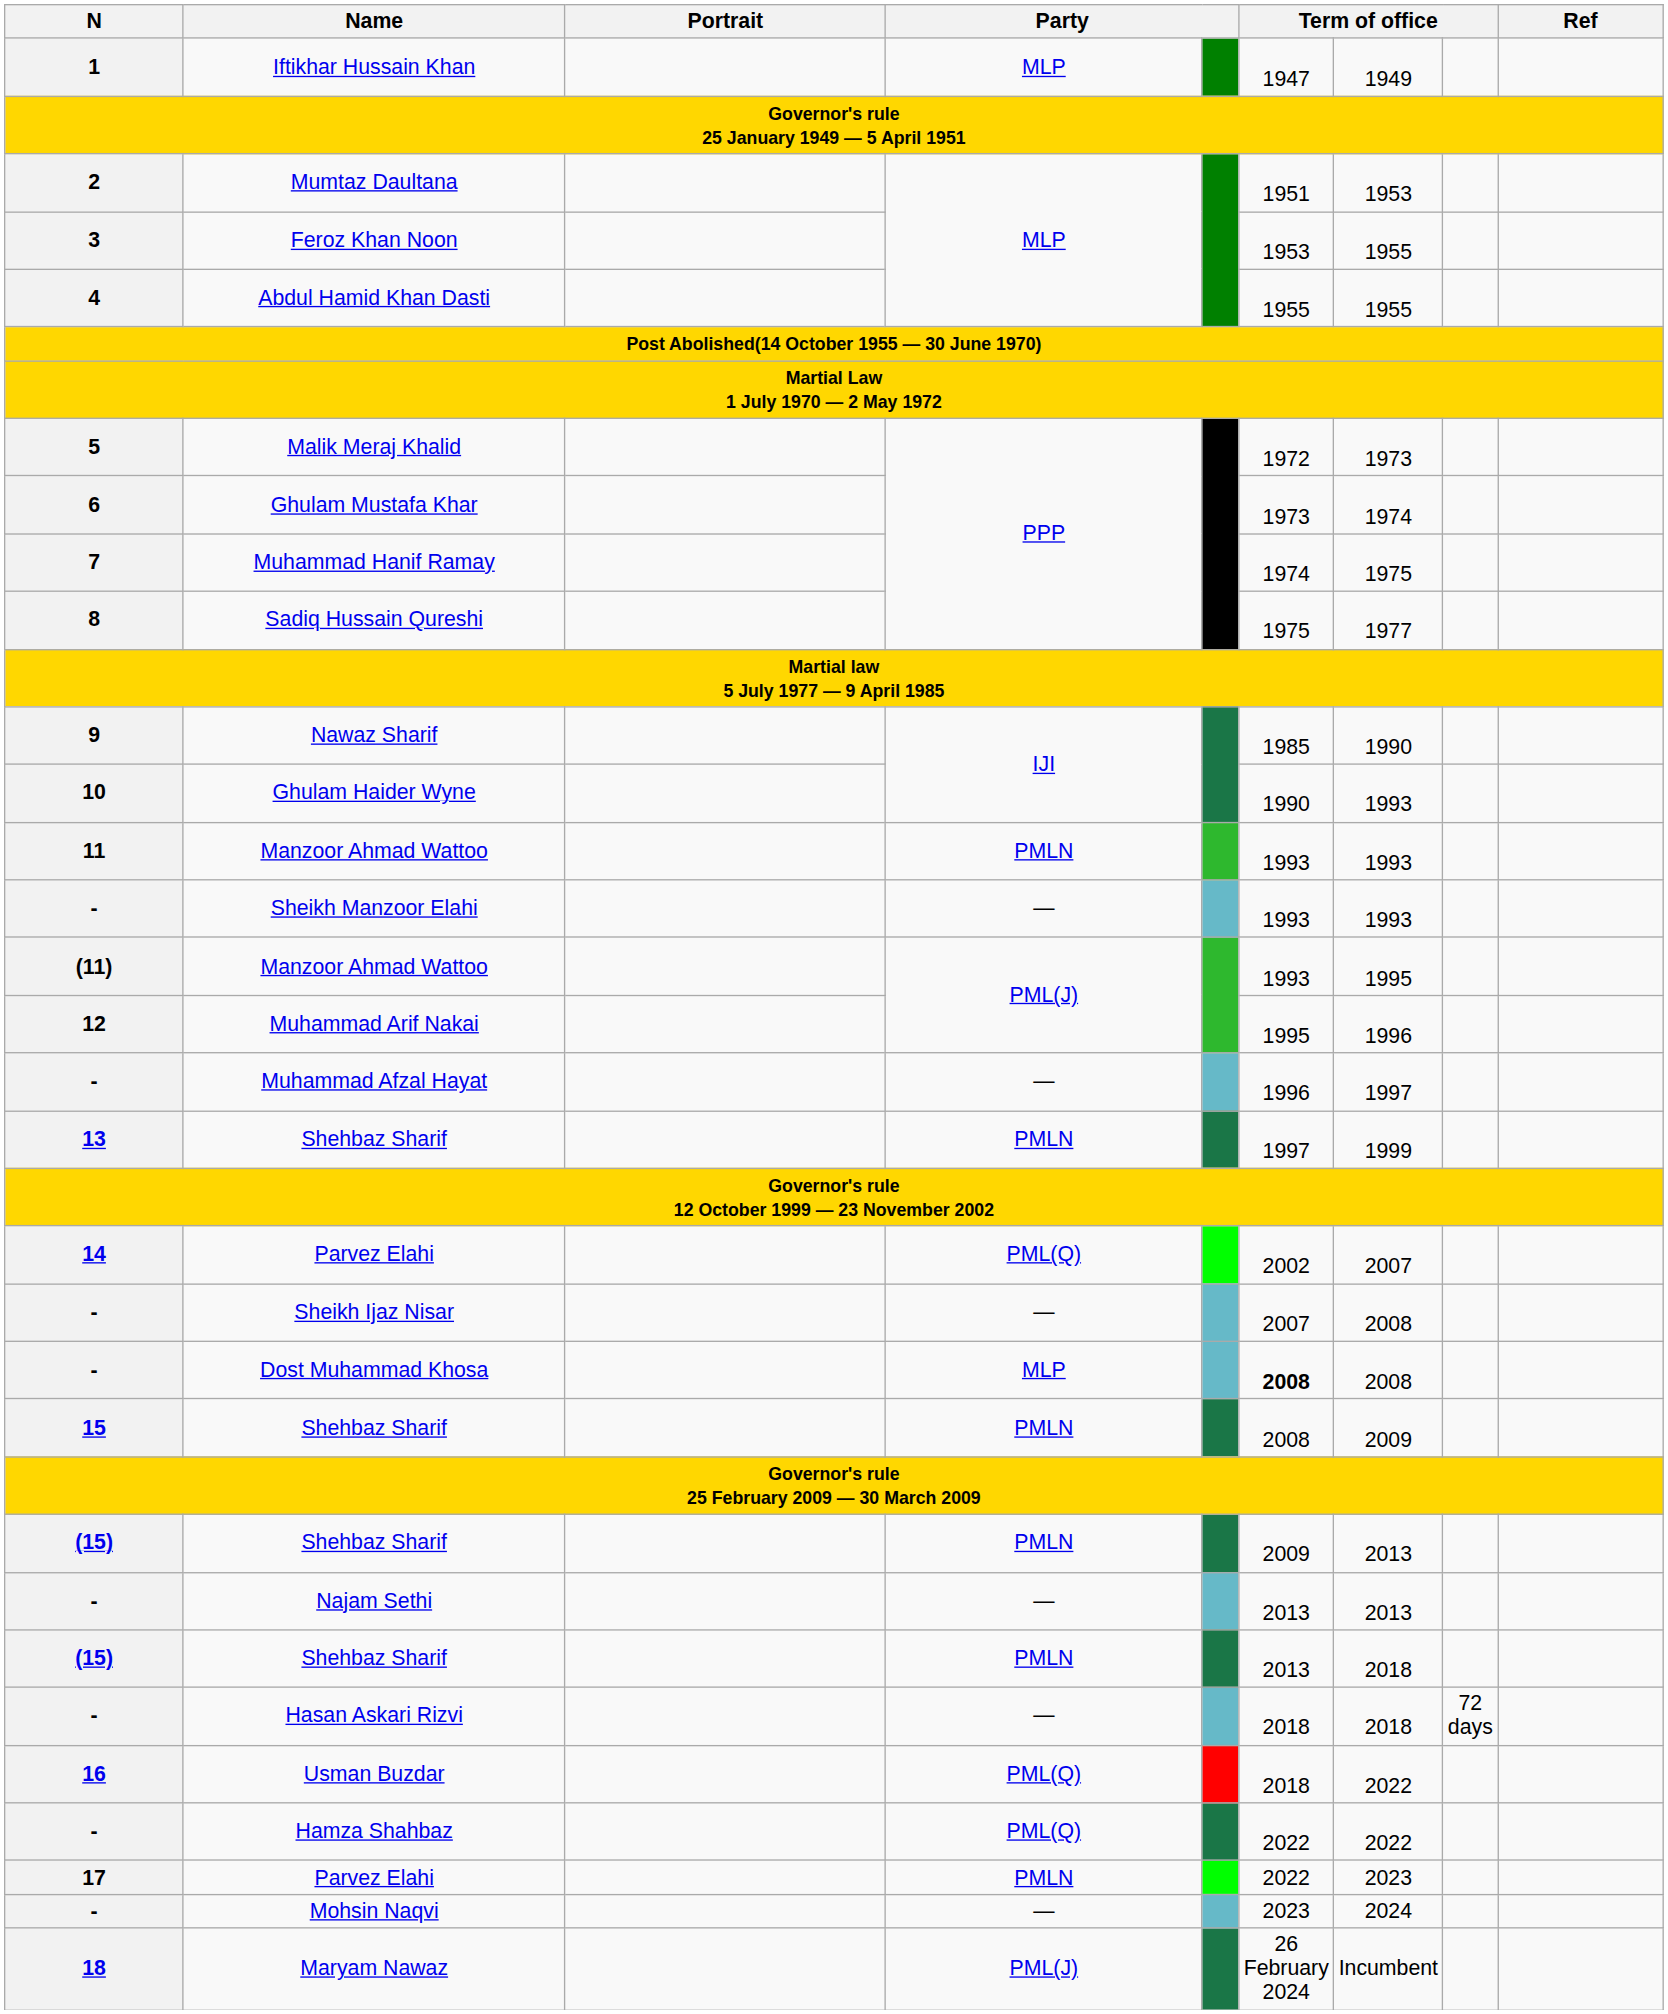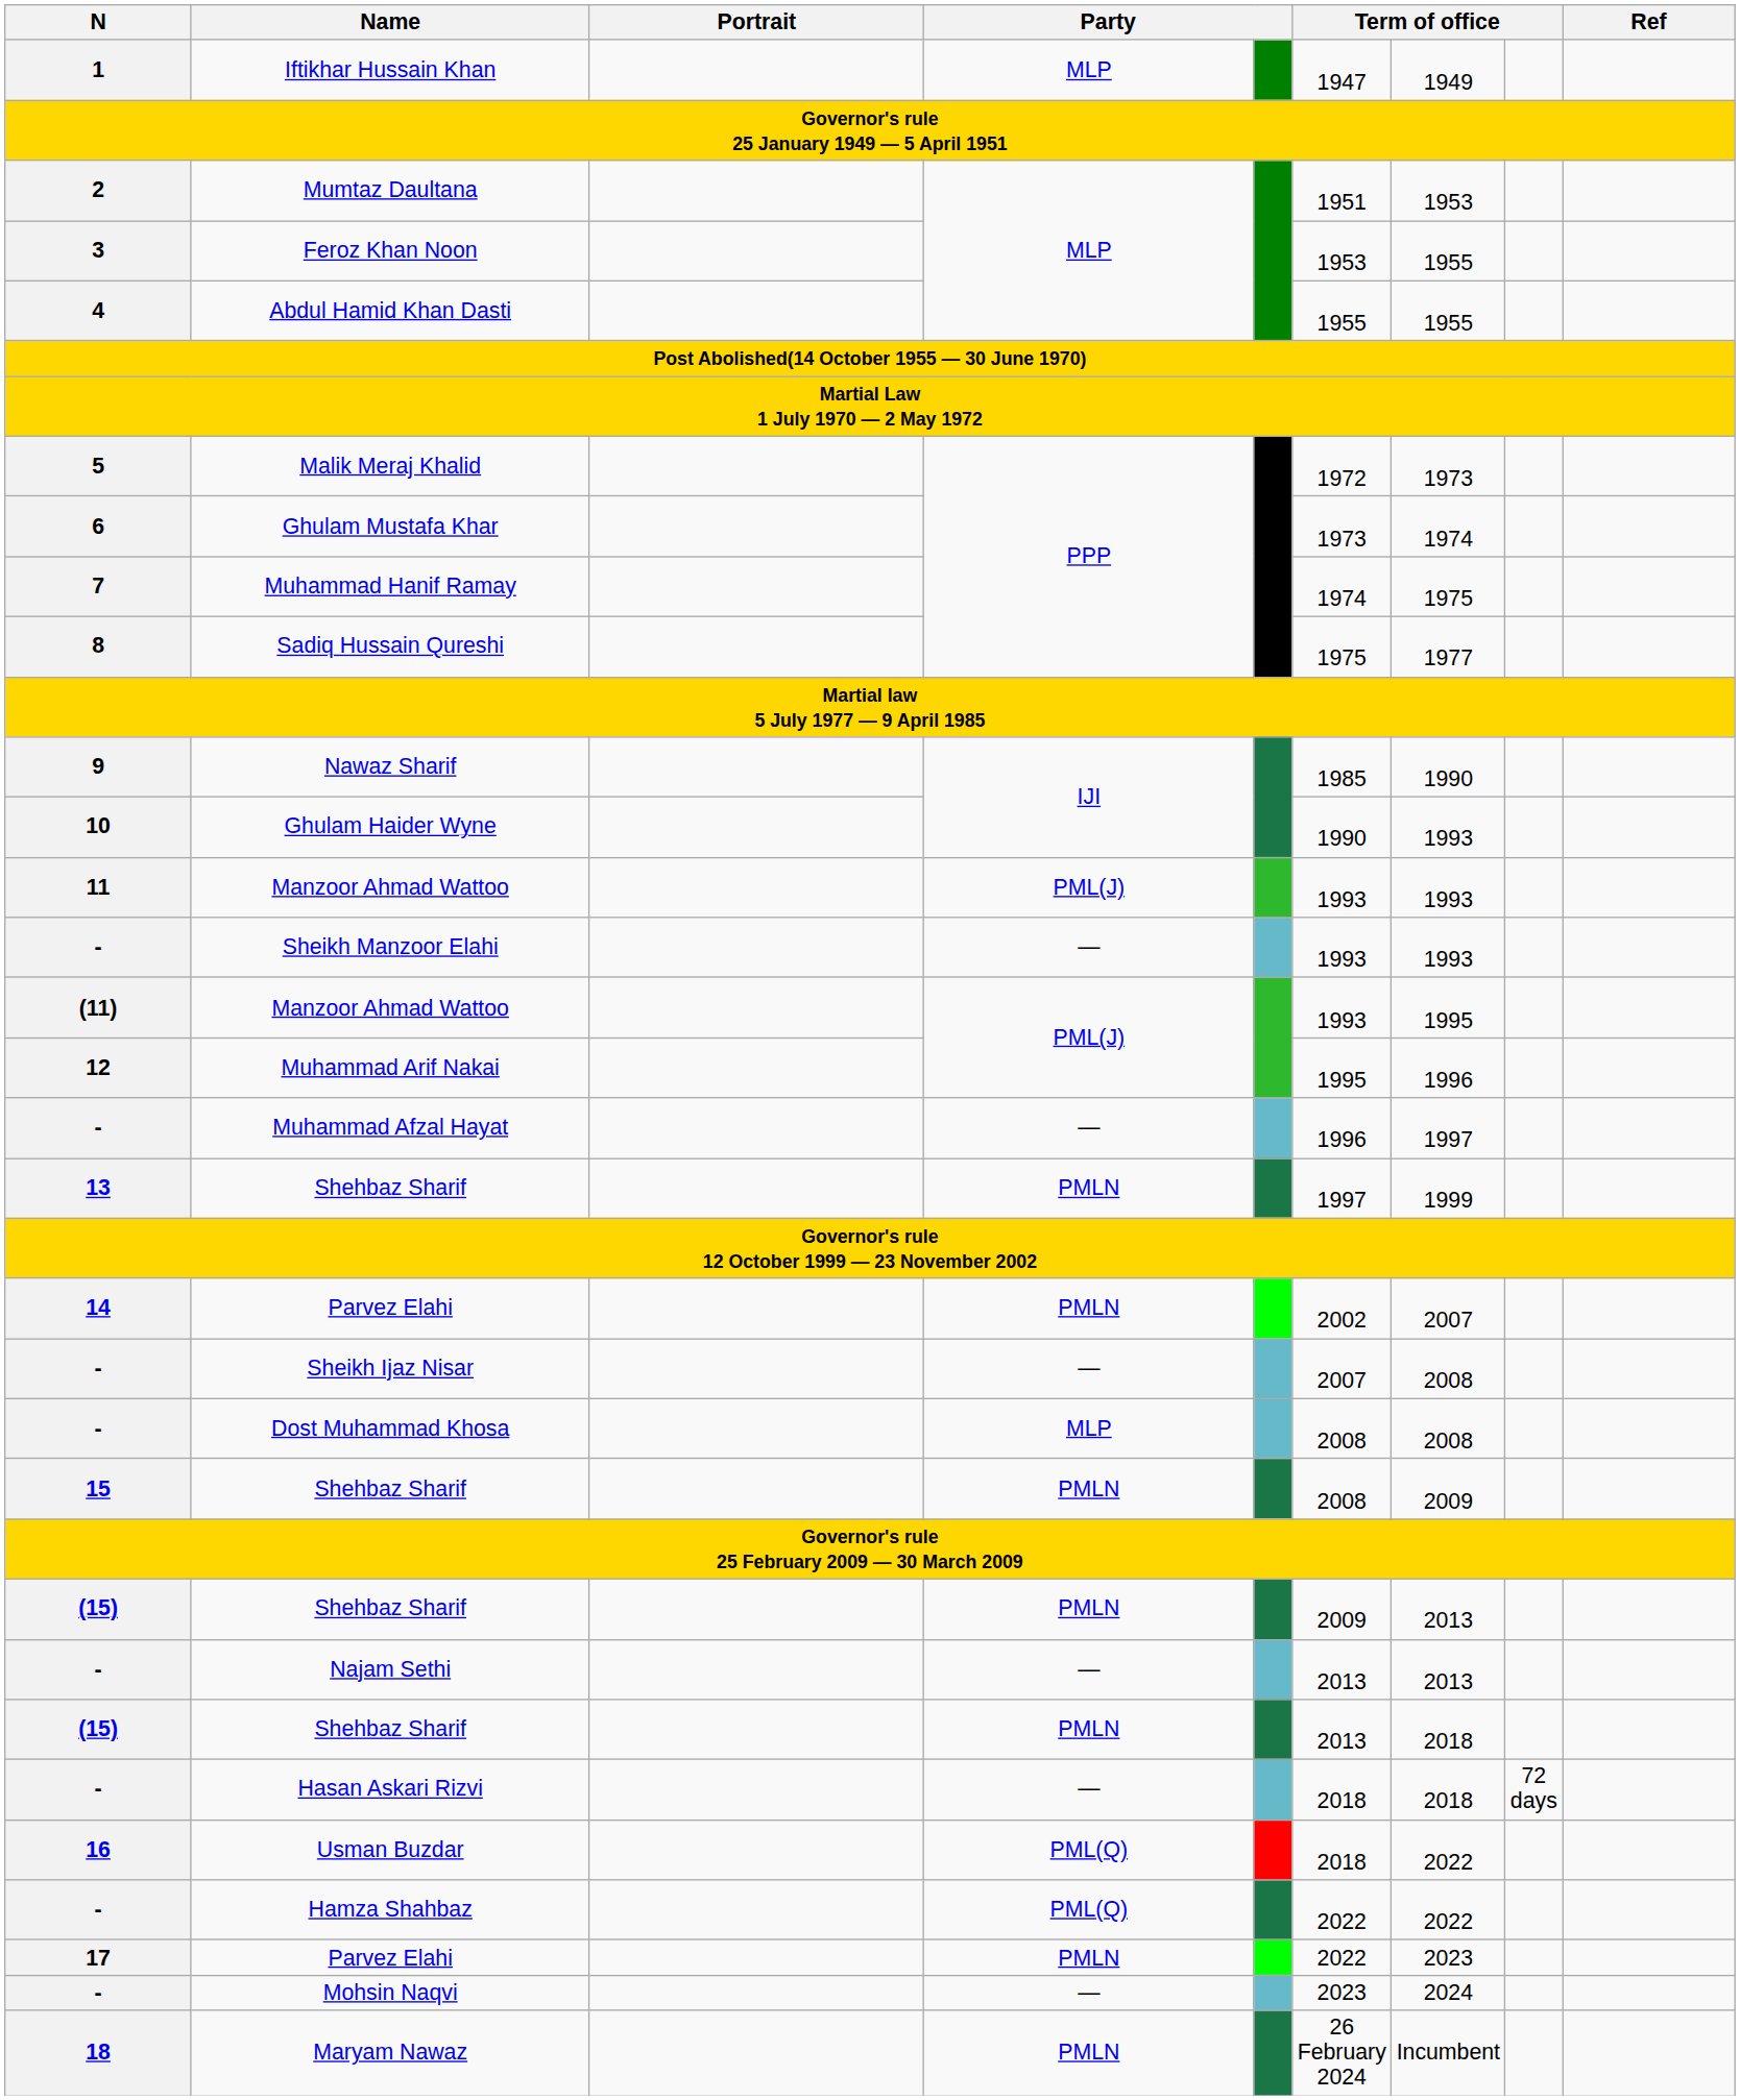 <table class="wikitable" style="clear:right; text-align:center">
 <tr>
 <th>N</th>
 <th style="width:23%;">Name</th>
 <th>Portrait</th>
 <th colspan="2">Party</th>
 <th colspan="3" style="width:10%;">Term of office</th>
 <th>Ref</th>
 </tr>
 <tr>
 <th>1</th>
 <td><a href='#'>Iftikhar Hussain Khan</a></td>
 <td></td>
 <td><a href='#'>MLP</a></td>
 <td style="background-color: #008000;"></td>
 <td><br>1947</td>
 <td><br>1949</td>
 <td></td>
 <td></td>
 </tr>
 <tr bgcolor=Gold>
 <td colspan="9"><strong><small>Governor's rule<br>25 January 1949 — 5 April 1951</small></strong></td>
 </tr>
 <tr>
 <th>2</th>
 <td><a href='#'>Mumtaz Daultana</a></td>
 <td></td>
 <td rowspan="3"><a href='#'>MLP</a></td>
 <td rowspan="3" style="background-color: #008000;"></td>
 <td><br>1951</td>
 <td><br>1953</td>
 <td></td>
 <td></td>
 </tr>
 <tr>
 <th>3</th>
 <td><a href='#'>Feroz Khan Noon</a></td>
 <td></td>
 <td><br>1953</td>
 <td><br>1955</td>
 <td></td>
 <td></td>
 </tr>
 <tr>
 <th>4</th>
 <td><a href='#'>Abdul Hamid Khan Dasti</a></td>
 <td></td>
 <td><br>1955</td>
 <td><br>1955</td>
 <td></td>
 <td></td>
 </tr>
 <tr bgcolor=Gold>
 <td colspan="9"><strong><small>Post Abolished(14 October 1955 — 30 June 1970)</small></strong></td>
 </tr>
 <tr bgcolor=Gold>
 <td colspan="9"><strong><small>Martial Law<br>1 July 1970 — 2 May 1972</small></strong></td>
 </tr>
 <tr>
 <th>5</th>
 <td><a href='#'>Malik Meraj Khalid</a></td>
 <td></td>
 <td rowspan="4"><a href='#'>PPP</a></td>
 <td rowspan="4" style="background-color: #000000;"></td>
 <td><br>1972</td>
 <td><br>1973</td>
 <td></td>
 <td></td>
 </tr>
 <tr>
 <th>6</th>
 <td><a href='#'>Ghulam Mustafa Khar</a></td>
 <td></td>
 <td><br>1973</td>
 <td><br>1974</td>
 <td></td>
 <td></td>
 </tr>
 <tr>
 <th>7</th>
 <td><a href='#'>Muhammad Hanif Ramay</a></td>
 <td></td>
 <td><br>1974</td>
 <td><br>1975</td>
 <td></td>
 <td></td>
 </tr>
 <tr>
 <th>8</th>
 <td><a href='#'>Sadiq Hussain Qureshi</a></td>
 <td></td>
 <td><br>1975</td>
 <td><br>1977</td>
 <td></td>
 <td></td>
 </tr>
 <tr bgcolor=Gold>
 <td colspan="9"><strong><small>Martial law<br>5 July 1977 — 9 April 1985</small></strong></td>
 </tr>
 <tr>
 <th>9</th>
 <td><a href='#'>Nawaz Sharif</a></td>
 <td></td>
 <td rowspan="2"><a href='#'>IJI</a></td>
 <td rowspan="2" style="background-color: #1a7647;"></td>
 <td><br>1985</td>
 <td><br>1990</td>
 <td></td>
 <td></td>
 </tr>
 <tr>
 <th>10</th>
 <td><a href='#'>Ghulam Haider Wyne</a></td>
 <td></td>
 <td><br>1990</td>
 <td><br>1993</td>
 <td></td>
 <td></td>
 </tr>
 <tr>
 <th>11</th>
 <td><a href='#'>Manzoor Ahmad Wattoo</a></td>
 <td></td>
-<td><a href='#'>PMLN</a></td>
+<td><a href='#'>PML(J)</a></td>
 <td style="background-color: #2eb82e;"></td>
 <td><br>1993</td>
 <td><br>1993</td>
 <td></td>
 <td></td>
 </tr>
 <tr>
 <th>-</th>
 <td><a href='#'>Sheikh Manzoor Elahi</a></td>
 <td></td>
 <td>—</td>
 <td style="background-color: #66B9C8;"></td>
 <td><br>1993</td>
 <td><br>1993</td>
 <td></td>
 <td></td>
 </tr>
 <tr>
 <th>(11)</th>
 <td><a href='#'>Manzoor Ahmad Wattoo</a></td>
 <td></td>
 <td rowspan="2"><a href='#'>PML(J)</a></td>
 <td rowspan="2" style="background-color: #2eb82e;"></td>
 <td><br>1993</td>
 <td><br>1995</td>
 <td></td>
 <td></td>
 </tr>
 <tr>
 <th>12</th>
 <td><a href='#'>Muhammad Arif Nakai</a><br></td>
 <td></td>
 <td><br>1995</td>
 <td><br>1996</td>
 <td></td>
 <td></td>
 </tr>
 <tr>
 <th>-</th>
 <td><a href='#'>Muhammad Afzal Hayat</a></td>
 <td></td>
 <td>—</td>
 <td style="background-color: #66B9C8;"></td>
 <td><br>1996</td>
 <td><br>1997</td>
 <td></td>
 <td></td>
 </tr>
 <tr>
 <th><a href='#'>13</a></th>
 <td><a href='#'>Shehbaz Sharif</a><br></td>
 <td></td>
 <td><a href='#'>PMLN</a></td>
 <td style="background-color: #1a7647;"></td>
 <td><br>1997</td>
 <td><br>1999</td>
 <td></td>
 <td></td>
 </tr>
 <tr bgcolor=Gold>
 <td colspan="9"><strong><small>Governor's rule<br>12 October 1999 — 23 November 2002</small></strong></td>
 </tr>
 <tr>
 <th><a href='#'>14</a></th>
 <td><a href='#'>Parvez Elahi</a><br></td>
 <td></td>
-<td><a href='#'>PML(Q)</a></td>
+<td><a href='#'>PMLN</a></td>
 <td style="background-color: #00FF00;"></td>
 <td><br>2002</td>
 <td><br>2007</td>
 <td></td>
 <td></td>
 </tr>
 <tr>
 <th>-</th>
 <td><a href='#'>Sheikh Ijaz Nisar</a></td>
 <td></td>
 <td>—</td>
 <td style="background-color: #66B9C8;"></td>
 <td><br>2007</td>
 <td><br>2008</td>
 <td></td>
 <td></td>
 </tr>
 <tr>
 <th>-</th>
 <td><a href='#'>Dost Muhammad Khosa</a><br></td>
 <td></td>
 <td><a href='#'>MLP</a></td>
 <td style="background-color: #66B9C8;"></td>
-<td><strong><br>2008</strong></td>
+<td><br>2008</td>
 <td><br>2008</td>
 <td></td>
 <td></td>
 </tr>
 <tr>
 <th><a href='#'>15</a></th>
 <td><a href='#'>Shehbaz Sharif</a><br></td>
 <td></td>
 <td><a href='#'>PMLN</a></td>
 <td style="background-color: #1a7647;"></td>
 <td><br>2008</td>
 <td><br>2009</td>
 <td></td>
 <td></td>
 </tr>
 <tr bgcolor=Gold>
 <td colspan="9"><strong><small>Governor's rule<br>25 February 2009 — 30 March 2009</small></strong></td>
 </tr>
 <tr>
 <th><a href='#'>(15)</a></th>
 <td><a href='#'>Shehbaz Sharif</a><br></td>
 <td></td>
 <td><a href='#'>PMLN</a></td>
 <td style="background-color: #1a7647;"></td>
 <td><br>2009</td>
 <td><br>2013</td>
 <td></td>
 <td></td>
 </tr>
 <tr>
 <th>-</th>
 <td><a href='#'>Najam Sethi</a></td>
 <td></td>
 <td>—</td>
 <td style="background-color: #66B9C8;"></td>
 <td><br>2013</td>
 <td><br>2013</td>
 <td></td>
 <td></td>
 </tr>
 <tr>
 <th><a href='#'>(15)</a></th>
 <td><a href='#'>Shehbaz Sharif</a><br></td>
 <td></td>
 <td><a href='#'>PMLN</a></td>
 <td style="background-color: #1a7647;"></td>
 <td><br>2013</td>
 <td><br>2018</td>
 <td></td>
 <td></td>
 </tr>
 <tr>
 <th>-</th>
 <td><a href='#'>Hasan Askari Rizvi</a></td>
 <td></td>
 <td>—</td>
 <td style="background-color: #66B9C8;"></td>
 <td><br>2018</td>
 <td><br>2018</td>
 <td>72 days</td>
 <td></td>
 </tr>
 <tr>
 <th><a href='#'>16</a></th>
 <td><a href='#'>Usman Buzdar</a></td>
 <td></td>
 <td><a href='#'>PML(Q)</a></td>
 <td align="center" style="background-color:Red"></td>
 <td><br>2018</td>
 <td><br>2022</td>
 <td></td>
 <td></td>
 </tr>
 <tr>
 <th>-</th>
 <td><a href='#'>Hamza Shahbaz</a></td>
 <td></td>
 <td><a href='#'>PML(Q)</a></td>
 <td style="background-color: #1a7647;"></td>
 <td><br>2022</td>
 <td><br>2022</td>
 <td></td>
 <td></td>
 </tr>
 <tr>
 <th>17</th>
 <td><a href='#'>Parvez Elahi</a></td>
 <td></td>
 <td><a href='#'>PMLN</a></td>
 <td style="background-color: #00FF00;"></td>
 <td> 2022</td>
 <td> 2023</td>
 <td></td>
 <td></td>
 </tr>
 <tr>
 <th>-</th>
 <td><a href='#'>Mohsin Naqvi</a></td>
 <td></td>
 <td>—</td>
 <td style="background-color: #66B9C8;"></td>
 <td> 2023</td>
 <td> 2024</td>
 <td></td>
 <td></td>
 </tr>
 <tr>
 <th><a href='#'>18</a></th>
 <td><a href='#'>Maryam Nawaz</a></td>
 <td></td>
-<td><a href='#'>PML(J)</a></td>
+<td><a href='#'>PMLN</a></td>
 <td style="background-color: #1a7647;"></td>
 <td>26 February 2024</td>
 <td>Incumbent</td>
 <td></td>
 <td></td>
 </tr>
 </table>
